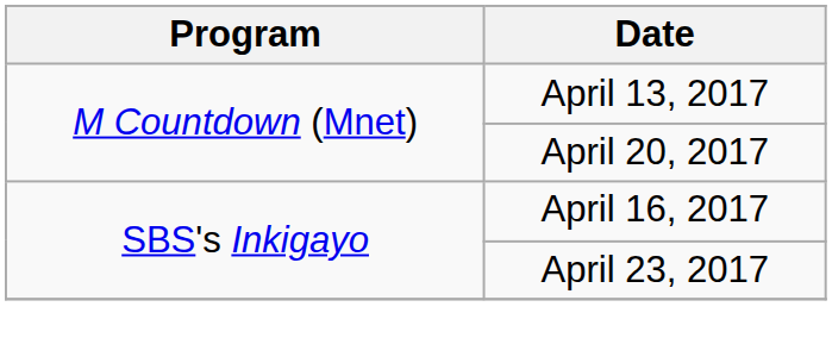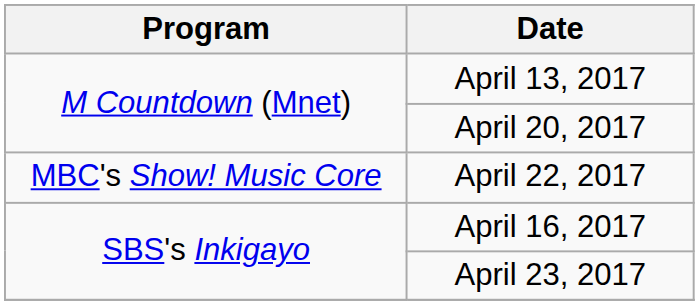 <table class="wikitable" style="text-align:center">
 <tr>
 <th width="200">Program</th>
 <th width="140">Date</th>
 </tr>
 <tr>
 <td rowspan="2"><em><a href='#'>M Countdown</a></em> (<a href='#'>Mnet</a>)</td>
 <td>April 13, 2017</td>
 </tr>
 <tr>
 <td>April 20, 2017</td>
 </tr>
 <tr>
+<td rowspan="1"><a href='#'>MBC</a>'s <em><a href='#'>Show! Music Core</a></em></td>
+<td>April 22, 2017</td>
+</tr>
+<tr>
 <td rowspan="2"><a href='#'>SBS</a>'s <em><a href='#'>Inkigayo</a></em></td>
 <td>April 16, 2017</td>
 </tr>
 <tr>
 <td>April 23, 2017</td>
 </tr>
 <tr>
 </tr>
 </table>
